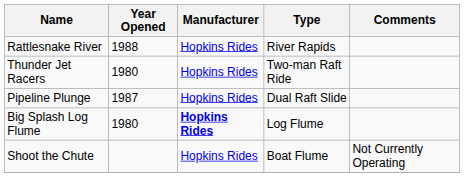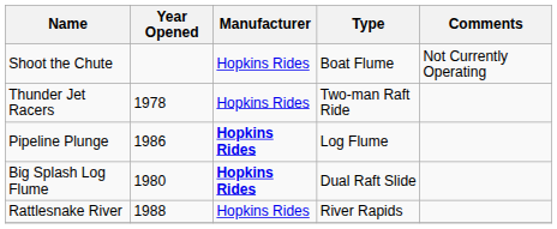 <table class="wikitable sortable">
 <tr>
 <th>Name</th>
 <th>Year Opened</th>
 <th>Manufacturer</th>
 <th>Type</th>
 <th>Comments</th>
 </tr>
 <tr>
+<td>Shoot the Chute</td>
+<td></td>
+<td><a href='#'>Hopkins Rides</a></td>
+<td>Boat Flume</td>
+<td>Not Currently Operating</td>
+</tr>
+<tr>
+<td>Thunder Jet Racers</td>
+<td>1978</td>
+<td><a href='#'>Hopkins Rides</a></td>
+<td>Two-man Raft Ride</td>
+<td></td>
+</tr>
+<tr>
+<td>Pipeline Plunge</td>
+<td>1986</td>
+<td><strong><a href='#'>Hopkins Rides</a></strong></td>
+<td>Log Flume</td>
+<td></td>
+</tr>
+<tr>
+<td>Big Splash Log Flume</td>
+<td>1980</td>
+<td><strong><a href='#'>Hopkins Rides</a></strong></td>
+<td>Dual Raft Slide</td>
+<td></td>
+</tr>
+<tr>
 <td>Rattlesnake River</td>
 <td>1988</td>
 <td><a href='#'>Hopkins Rides</a></td>
 <td>River Rapids</td>
 <td></td>
 </tr>
 <tr>
-<td>Thunder Jet Racers</td>
-<td>1980</td>
-<td><a href='#'>Hopkins Rides</a></td>
-<td>Two-man Raft Ride</td>
-<td></td>
-</tr>
-<tr>
-<td>Pipeline Plunge</td>
-<td>1987</td>
-<td><a href='#'>Hopkins Rides</a></td>
-<td>Dual Raft Slide</td>
-<td></td>
-</tr>
-<tr>
-<td>Big Splash Log Flume</td>
-<td>1980</td>
-<td><strong><a href='#'>Hopkins Rides</a></strong></td>
-<td>Log Flume</td>
-<td></td>
-</tr>
-<tr>
-<td>Shoot the Chute</td>
-<td></td>
-<td><a href='#'>Hopkins Rides</a></td>
-<td>Boat Flume</td>
-<td>Not Currently Operating</td>
-</tr>
-<tr>
 </tr>
 </table>
